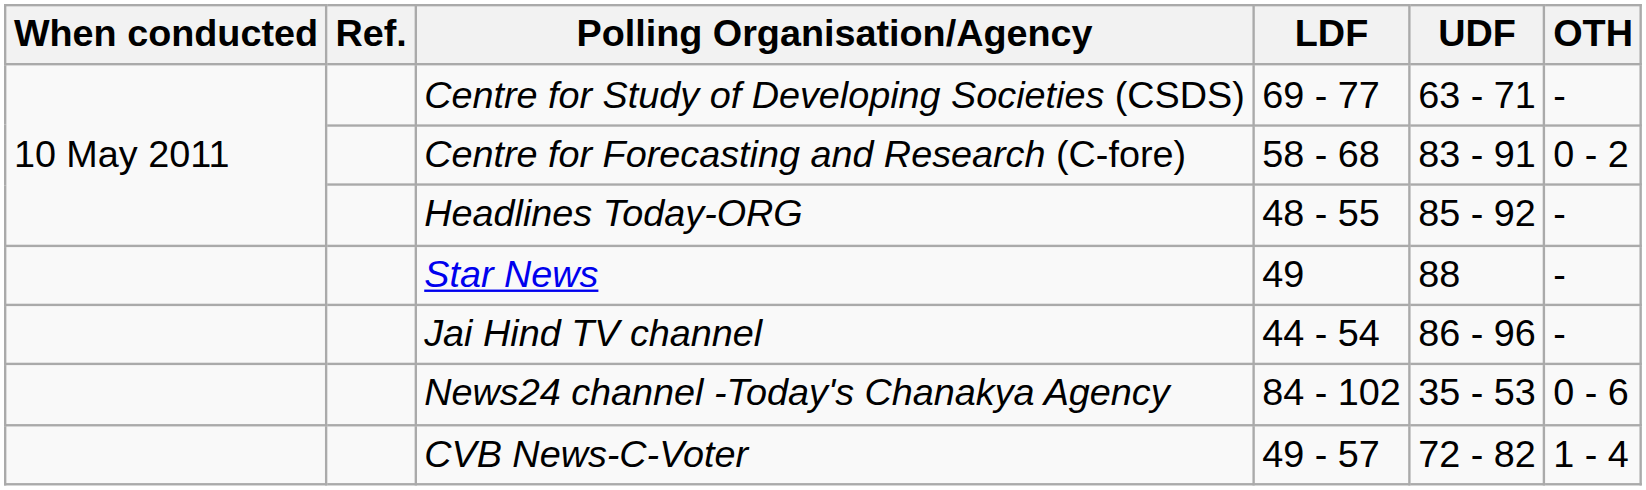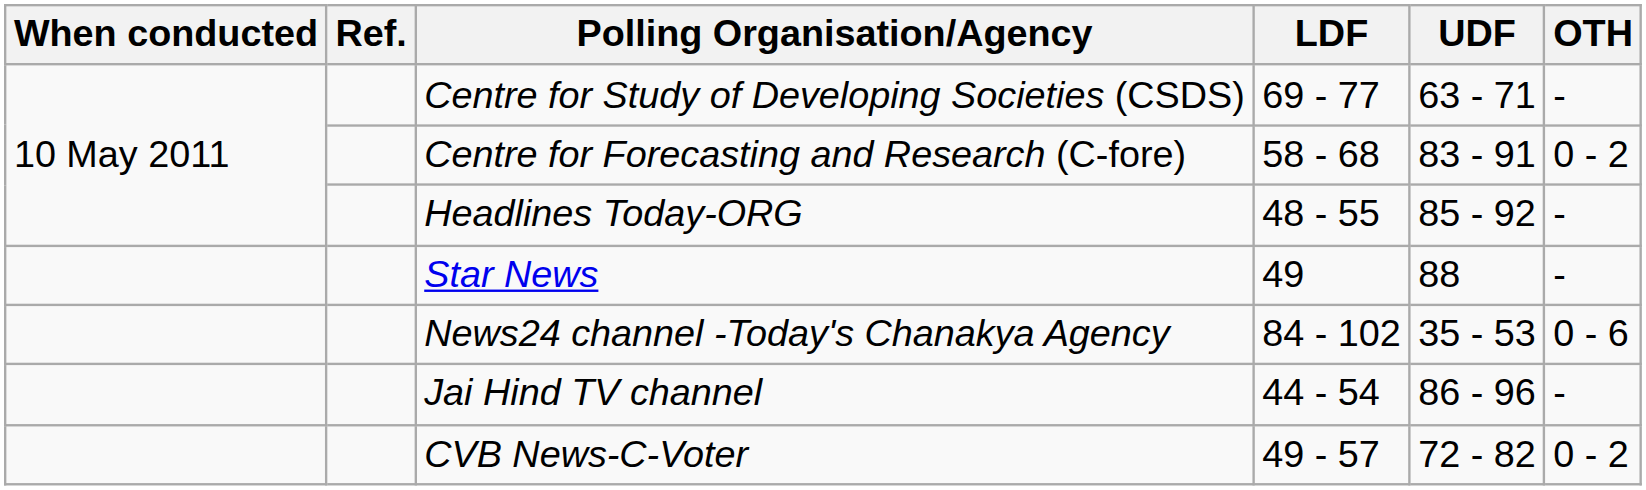 <table class="wikitable">
 <tr>
 <th>When conducted</th>
 <th>Ref.</th>
 <th>Polling Organisation/Agency</th>
 <th>LDF</th>
 <th>UDF</th>
 <th>OTH</th>
 </tr>
 <tr>
 <td rowspan="3">10 May 2011</td>
 <td></td>
 <td><em>Centre for Study of Developing Societies</em> (CSDS)</td>
 <td>69 - 77</td>
 <td>63 - 71</td>
 <td>-</td>
 </tr>
 <tr>
 <td></td>
 <td><em>Centre for Forecasting and Research</em> (C-fore)</td>
 <td>58 - 68</td>
 <td>83 - 91</td>
 <td>0 - 2</td>
 </tr>
 <tr>
 <td></td>
 <td><em>Headlines Today-ORG</em></td>
 <td>48 - 55</td>
 <td>85 - 92</td>
 <td>-</td>
 </tr>
 <tr>
 <td></td>
 <td></td>
 <td><a href='#'><em>Star News</em></a></td>
 <td>49</td>
 <td>88</td>
 <td>-</td>
 </tr>
 <tr>
 <td></td>
 <td></td>
+<td><em>News24 channel -Today's Chanakya Agency</em></td>
+<td>84 - 102</td>
+<td>35 - 53</td>
+<td>0 - 6</td>
+</tr>
+<tr>
+<td></td>
+<td></td>
 <td><em> Jai Hind TV channel</em></td>
 <td>44 - 54</td>
 <td>86 - 96</td>
 <td>-</td>
 </tr>
 <tr>
 <td></td>
 <td></td>
-<td><em>News24 channel -Today's Chanakya Agency</em></td>
-<td>84 - 102</td>
-<td>35 - 53</td>
-<td>0 - 6</td>
-</tr>
-<tr>
-<td></td>
-<td></td>
 <td><em>CVB News-C-Voter</em></td>
 <td>49 - 57</td>
 <td>72 - 82</td>
-<td>1 - 4</td>
+<td>0 - 2</td>
 </tr>
 </table>
